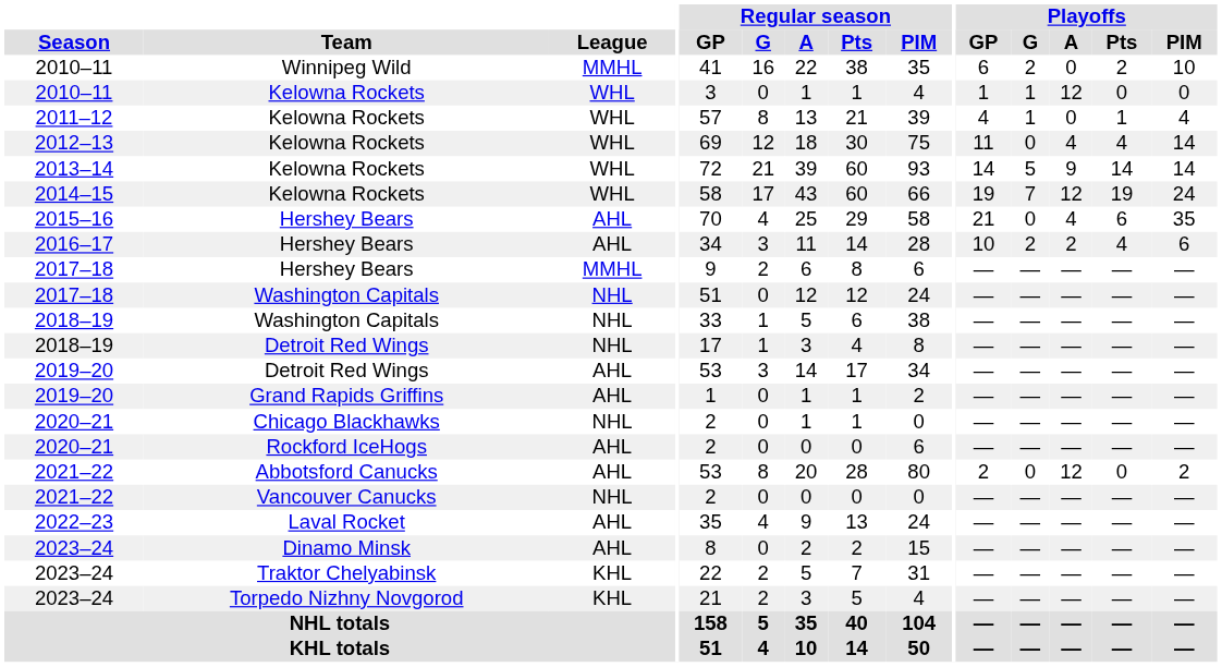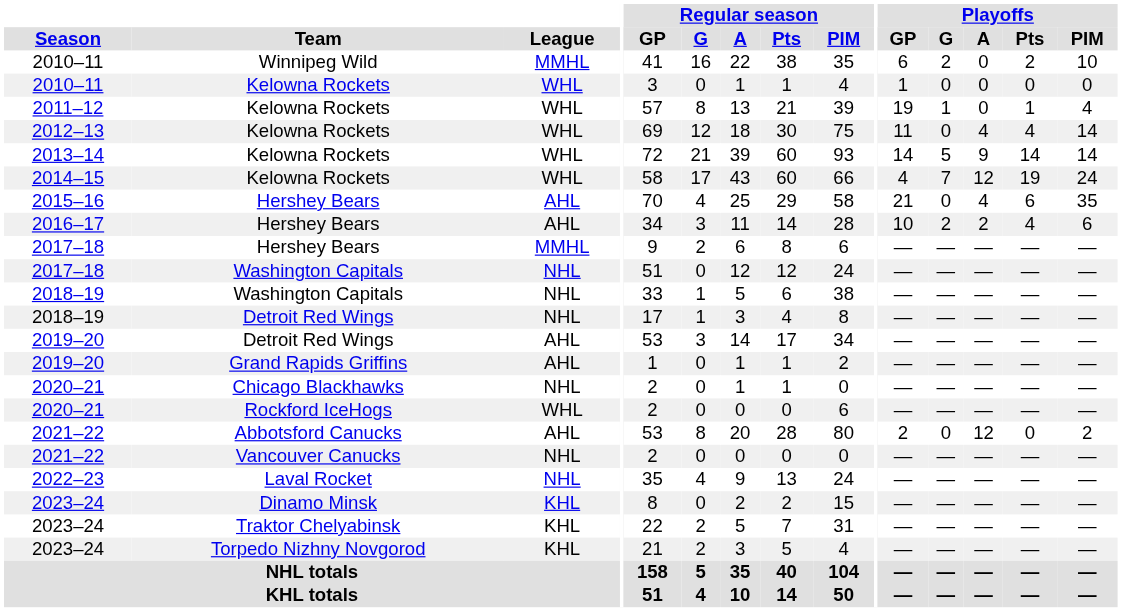 <table border="0" cellpadding="1" cellspacing="0" style="text-align:center; width:60em">
 <tr bgcolor="#e0e0e0">
 <th colspan="3" bgcolor="#ffffff"></th>
 <th rowspan="100" bgcolor="#ffffff"></th>
 <th colspan="5"><a href='#'>Regular season</a></th>
 <th rowspan="100" bgcolor="#ffffff"></th>
 <th colspan="5"><a href='#'>Playoffs</a></th>
 </tr>
 <tr bgcolor="#e0e0e0">
 <th><a href='#'>Season</a></th>
 <th>Team</th>
 <th>League</th>
 <th>GP</th>
 <th><a href='#'>G</a></th>
 <th><a href='#'>A</a></th>
 <th><a href='#'>Pts</a></th>
 <th><a href='#'>PIM</a></th>
 <th>GP</th>
 <th>G</th>
 <th>A</th>
 <th>Pts</th>
 <th>PIM</th>
 </tr>
 <tr>
 <td>2010–11</td>
 <td>Winnipeg Wild</td>
 <td><a href='#'>MMHL</a></td>
 <td>41</td>
 <td>16</td>
 <td>22</td>
 <td>38</td>
 <td>35</td>
 <td>6</td>
 <td>2</td>
 <td>0</td>
 <td>2</td>
 <td>10</td>
 </tr>
 <tr bgcolor="#f0f0f0">
 <td><a href='#'>2010–11</a></td>
 <td><a href='#'>Kelowna Rockets</a></td>
 <td><a href='#'>WHL</a></td>
 <td>3</td>
 <td>0</td>
 <td>1</td>
 <td>1</td>
 <td>4</td>
 <td>1</td>
-<td>1</td>
-<td>12</td>
+<td>0</td>
+<td>0</td>
 <td>0</td>
 <td>0</td>
 </tr>
 <tr>
 <td><a href='#'>2011–12</a></td>
 <td>Kelowna Rockets</td>
 <td>WHL</td>
 <td>57</td>
 <td>8</td>
 <td>13</td>
 <td>21</td>
 <td>39</td>
-<td>4</td>
+<td>19</td>
 <td>1</td>
 <td>0</td>
 <td>1</td>
 <td>4</td>
 </tr>
 <tr bgcolor="#f0f0f0">
 <td><a href='#'>2012–13</a></td>
 <td>Kelowna Rockets</td>
 <td>WHL</td>
 <td>69</td>
 <td>12</td>
 <td>18</td>
 <td>30</td>
 <td>75</td>
 <td>11</td>
 <td>0</td>
 <td>4</td>
 <td>4</td>
 <td>14</td>
 </tr>
 <tr>
 <td><a href='#'>2013–14</a></td>
 <td>Kelowna Rockets</td>
 <td>WHL</td>
 <td>72</td>
 <td>21</td>
 <td>39</td>
 <td>60</td>
 <td>93</td>
 <td>14</td>
 <td>5</td>
 <td>9</td>
 <td>14</td>
 <td>14</td>
 </tr>
 <tr bgcolor="#f0f0f0">
 <td><a href='#'>2014–15</a></td>
 <td>Kelowna Rockets</td>
 <td>WHL</td>
 <td>58</td>
 <td>17</td>
 <td>43</td>
 <td>60</td>
 <td>66</td>
-<td>19</td>
+<td>4</td>
 <td>7</td>
 <td>12</td>
 <td>19</td>
 <td>24</td>
 </tr>
 <tr>
 <td><a href='#'>2015–16</a></td>
 <td><a href='#'>Hershey Bears</a></td>
 <td><a href='#'>AHL</a></td>
 <td>70</td>
 <td>4</td>
 <td>25</td>
 <td>29</td>
 <td>58</td>
 <td>21</td>
 <td>0</td>
 <td>4</td>
 <td>6</td>
 <td>35</td>
 </tr>
 <tr bgcolor="#f0f0f0">
 <td><a href='#'>2016–17</a></td>
 <td>Hershey Bears</td>
 <td>AHL</td>
 <td>34</td>
 <td>3</td>
 <td>11</td>
 <td>14</td>
 <td>28</td>
 <td>10</td>
 <td>2</td>
 <td>2</td>
 <td>4</td>
 <td>6</td>
 </tr>
 <tr>
 <td><a href='#'>2017–18</a></td>
 <td>Hershey Bears</td>
 <td><a href='#'>MMHL</a></td>
 <td>9</td>
 <td>2</td>
 <td>6</td>
 <td>8</td>
 <td>6</td>
 <td>—</td>
 <td>—</td>
 <td>—</td>
 <td>—</td>
 <td>—</td>
 </tr>
 <tr bgcolor="#f0f0f0">
 <td><a href='#'>2017–18</a></td>
 <td><a href='#'>Washington Capitals</a></td>
 <td><a href='#'>NHL</a></td>
 <td>51</td>
 <td>0</td>
 <td>12</td>
 <td>12</td>
 <td>24</td>
 <td>—</td>
 <td>—</td>
 <td>—</td>
 <td>—</td>
 <td>—</td>
 </tr>
 <tr>
 <td><a href='#'>2018–19</a></td>
 <td>Washington Capitals</td>
 <td>NHL</td>
 <td>33</td>
 <td>1</td>
 <td>5</td>
 <td>6</td>
 <td>38</td>
 <td>—</td>
 <td>—</td>
 <td>—</td>
 <td>—</td>
 <td>—</td>
 </tr>
 <tr bgcolor="#f0f0f0">
 <td>2018–19</td>
 <td><a href='#'>Detroit Red Wings</a></td>
 <td>NHL</td>
 <td>17</td>
 <td>1</td>
 <td>3</td>
 <td>4</td>
 <td>8</td>
 <td>—</td>
 <td>—</td>
 <td>—</td>
 <td>—</td>
 <td>—</td>
 </tr>
 <tr>
 <td><a href='#'>2019–20</a></td>
 <td>Detroit Red Wings</td>
 <td>AHL</td>
 <td>53</td>
 <td>3</td>
 <td>14</td>
 <td>17</td>
 <td>34</td>
 <td>—</td>
 <td>—</td>
 <td>—</td>
 <td>—</td>
 <td>—</td>
 </tr>
 <tr bgcolor="#f0f0f0">
 <td><a href='#'>2019–20</a></td>
 <td><a href='#'>Grand Rapids Griffins</a></td>
 <td>AHL</td>
 <td>1</td>
 <td>0</td>
 <td>1</td>
 <td>1</td>
 <td>2</td>
 <td>—</td>
 <td>—</td>
 <td>—</td>
 <td>—</td>
 <td>—</td>
 </tr>
 <tr>
 <td><a href='#'>2020–21</a></td>
 <td><a href='#'>Chicago Blackhawks</a></td>
 <td>NHL</td>
 <td>2</td>
 <td>0</td>
 <td>1</td>
 <td>1</td>
 <td>0</td>
 <td>—</td>
 <td>—</td>
 <td>—</td>
 <td>—</td>
 <td>—</td>
 </tr>
 <tr bgcolor="#f0f0f0">
 <td><a href='#'>2020–21</a></td>
 <td><a href='#'>Rockford IceHogs</a></td>
-<td>AHL</td>
+<td>WHL</td>
 <td>2</td>
 <td>0</td>
 <td>0</td>
 <td>0</td>
 <td>6</td>
 <td>—</td>
 <td>—</td>
 <td>—</td>
 <td>—</td>
 <td>—</td>
 </tr>
 <tr>
 <td><a href='#'>2021–22</a></td>
 <td><a href='#'>Abbotsford Canucks</a></td>
 <td>AHL</td>
 <td>53</td>
 <td>8</td>
 <td>20</td>
 <td>28</td>
 <td>80</td>
 <td>2</td>
 <td>0</td>
 <td>12</td>
 <td>0</td>
 <td>2</td>
 </tr>
 <tr bgcolor="#f0f0f0">
 <td><a href='#'>2021–22</a></td>
 <td><a href='#'>Vancouver Canucks</a></td>
 <td>NHL</td>
 <td>2</td>
 <td>0</td>
 <td>0</td>
 <td>0</td>
 <td>0</td>
 <td>—</td>
 <td>—</td>
 <td>—</td>
 <td>—</td>
 <td>—</td>
 </tr>
 <tr>
 <td><a href='#'>2022–23</a></td>
 <td><a href='#'>Laval Rocket</a></td>
-<td>AHL</td>
+<td><a href='#'>NHL</a></td>
 <td>35</td>
 <td>4</td>
 <td>9</td>
 <td>13</td>
 <td>24</td>
 <td>—</td>
 <td>—</td>
 <td>—</td>
 <td>—</td>
 <td>—</td>
 </tr>
 <tr bgcolor="#f0f0f0">
 <td><a href='#'>2023–24</a></td>
 <td><a href='#'>Dinamo Minsk</a></td>
-<td>AHL</td>
+<td><a href='#'>KHL</a></td>
 <td>8</td>
 <td>0</td>
 <td>2</td>
 <td>2</td>
 <td>15</td>
 <td>—</td>
 <td>—</td>
 <td>—</td>
 <td>—</td>
 <td>—</td>
 </tr>
 <tr>
 <td>2023–24</td>
 <td><a href='#'>Traktor Chelyabinsk</a></td>
 <td>KHL</td>
 <td>22</td>
 <td>2</td>
 <td>5</td>
 <td>7</td>
 <td>31</td>
 <td>—</td>
 <td>—</td>
 <td>—</td>
 <td>—</td>
 <td>—</td>
 </tr>
 <tr bgcolor="#f0f0f0">
 <td>2023–24</td>
 <td><a href='#'>Torpedo Nizhny Novgorod</a></td>
 <td>KHL</td>
 <td>21</td>
 <td>2</td>
 <td>3</td>
 <td>5</td>
 <td>4</td>
 <td>—</td>
 <td>—</td>
 <td>—</td>
 <td>—</td>
 <td>—</td>
 </tr>
 <tr bgcolor="#e0e0e0">
 <th colspan="3">NHL totals</th>
 <th>158</th>
 <th>5</th>
 <th>35</th>
 <th>40</th>
 <th>104</th>
 <th>—</th>
 <th>—</th>
 <th>—</th>
 <th>—</th>
 <th>—</th>
 </tr>
 <tr bgcolor="#e0e0e0">
 <th colspan="3">KHL totals</th>
 <th>51</th>
 <th>4</th>
 <th>10</th>
 <th>14</th>
 <th>50</th>
 <th>—</th>
 <th>—</th>
 <th>—</th>
 <th>—</th>
 <th>—</th>
 </tr>
 </table>
